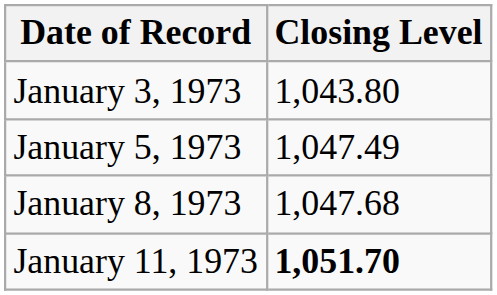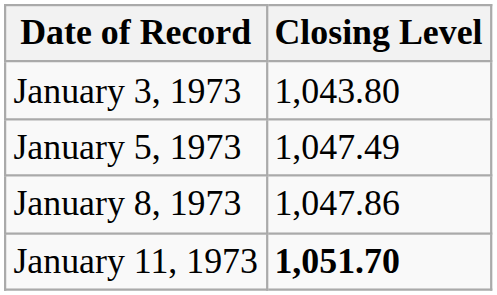 <table class="wikitable">
 <tr>
 <th>Date of Record</th>
 <th>Closing Level</th>
 </tr>
 <tr>
 <td>January 3, 1973</td>
 <td>1,043.80</td>
 </tr>
 <tr>
 <td>January 5, 1973</td>
 <td>1,047.49</td>
 </tr>
 <tr>
 <td>January 8, 1973</td>
-<td>1,047.68</td>
+<td>1,047.86</td>
 </tr>
 <tr>
 <td>January 11, 1973</td>
 <td><strong>1,051.70</strong></td>
 </tr>
 </table>
